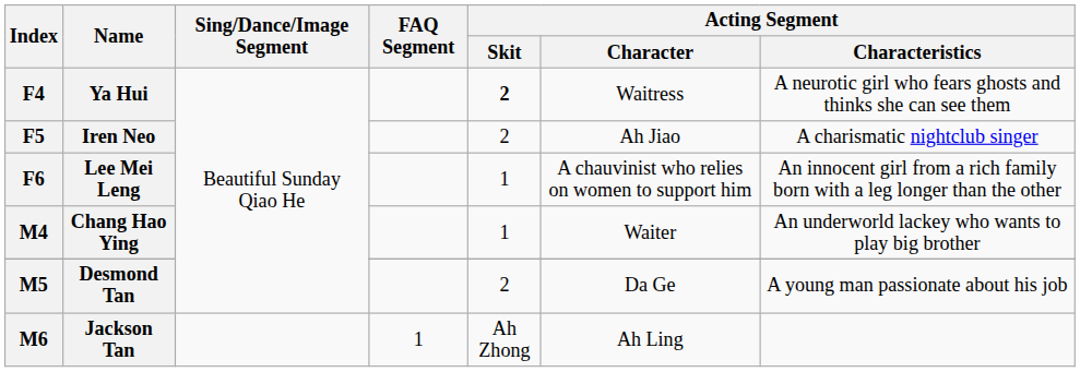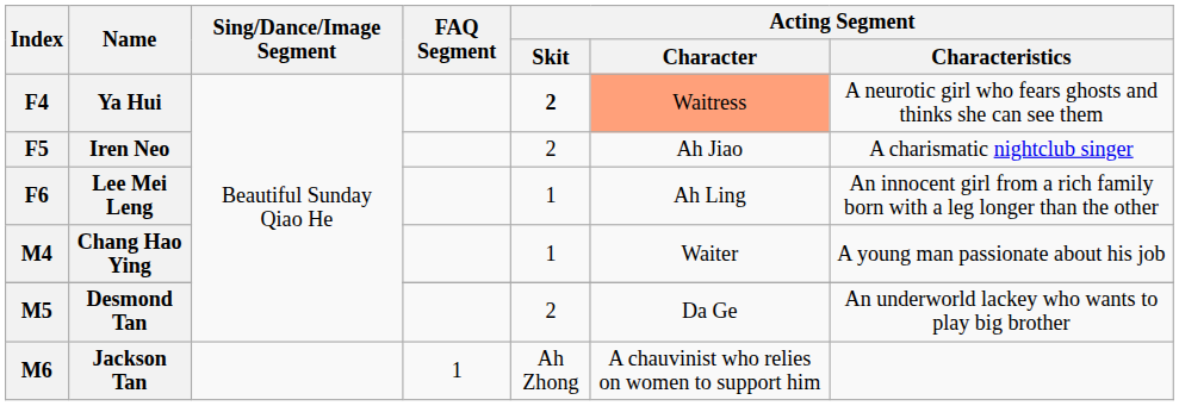 <table class="wikitable" style="text-align:center;">
 <tr>
 <th rowspan="2">Index</th>
 <th rowspan="2">Name</th>
 <th rowspan="2">Sing/Dance/Image Segment</th>
 <th rowspan="2">FAQ Segment</th>
 <th colspan=4>Acting Segment</th>
 </tr>
 <tr>
 <th>Skit</th>
 <th>Character</th>
 <th>Characteristics</th>
 </tr>
 <tr>
 <th>F4</th>
 <th>Ya Hui</th>
 <td rowspan="6">Beautiful Sunday<br>Qiao He</td>
 <td></td>
 <td><strong>2</strong></td>
-<td>Waitress</td>
+<td style="background: lightsalmon;">Waitress</td>
 <td>A neurotic girl who fears ghosts and thinks she can see them</td>
 </tr>
 <tr>
 <th>F5</th>
 <th>Iren Neo</th>
 <td></td>
 <td>2</td>
 <td>Ah Jiao</td>
 <td>A charismatic <a href='#'>nightclub singer</a></td>
 </tr>
 <tr>
 <th>F6</th>
 <th>Lee Mei Leng</th>
 <td></td>
 <td>1</td>
-<td>A chauvinist who relies on women to support him</td>
+<td>Ah Ling</td>
 <td>An innocent girl from a rich family born with a leg longer than the other</td>
 </tr>
 <tr>
 <th>M4</th>
 <th>Chang Hao Ying</th>
 <td></td>
 <td>1</td>
 <td>Waiter</td>
-<td>An underworld lackey who wants to play big brother</td>
+<td>A young man passionate about his job</td>
 </tr>
 <tr>
 </tr>
 <tr>
 <th>M5</th>
 <th>Desmond Tan</th>
 <td></td>
 <td>2</td>
 <td>Da Ge</td>
-<td>A young man passionate about his job</td>
+<td>An underworld lackey who wants to play big brother</td>
 </tr>
 <tr>
 <th>M6</th>
 <th>Jackson Tan</th>
 <td></td>
 <td>1</td>
 <td>Ah Zhong</td>
-<td>Ah Ling</td>
+<td>A chauvinist who relies on women to support him</td>
 </tr>
 </table>
